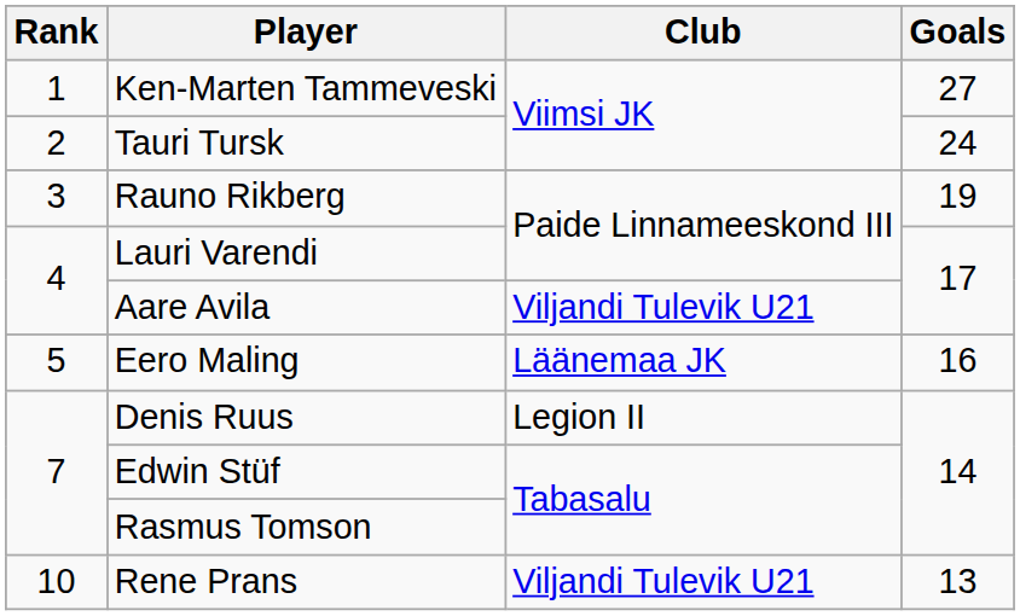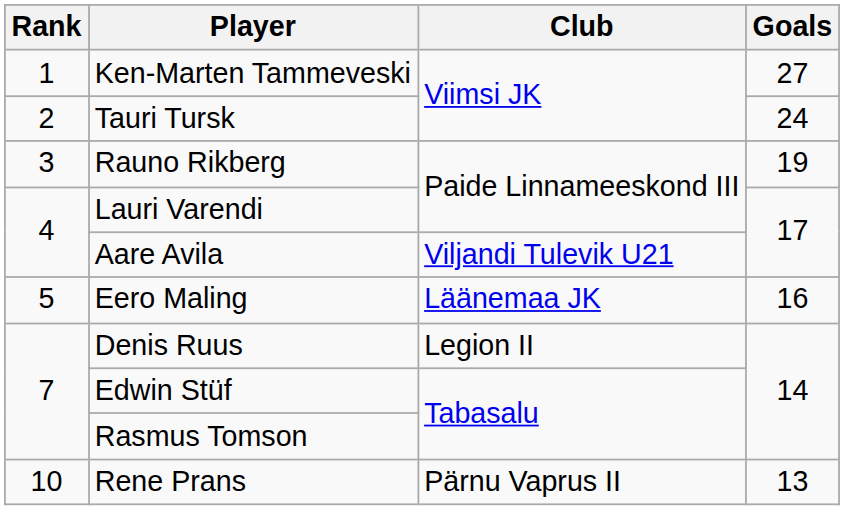 <table class="wikitable">
 <tr>
 <th>Rank</th>
 <th>Player</th>
 <th>Club</th>
 <th>Goals</th>
 </tr>
 <tr>
 <td align=center rowspan=>1</td>
 <td> Ken-Marten Tammeveski</td>
 <td rowspan=2><a href='#'>Viimsi JK</a></td>
 <td align=center>27</td>
 </tr>
 <tr>
 <td align=center rowspan=>2</td>
 <td> Tauri Tursk</td>
 <td align=center>24</td>
 </tr>
 <tr>
 <td align=center rowspan=>3</td>
 <td> Rauno Rikberg</td>
 <td rowspan=2>Paide Linnameeskond III</td>
 <td align=center>19</td>
 </tr>
 <tr>
 <td align=center rowspan=2>4</td>
 <td> Lauri Varendi</td>
 <td align=center rowspan=2>17</td>
 </tr>
 <tr>
 <td> Aare Avila</td>
 <td><a href='#'>Viljandi Tulevik U21</a></td>
 </tr>
 <tr>
 <td align=center rowspan=>5</td>
 <td> Eero Maling</td>
 <td><a href='#'>Läänemaa JK</a></td>
 <td align=center>16</td>
 </tr>
 <tr>
 <td align=center rowspan=3>7</td>
 <td> Denis Ruus</td>
 <td>Legion II</td>
 <td align=center rowspan=3>14</td>
 </tr>
 <tr>
 <td> Edwin Stüf</td>
 <td rowspan=2><a href='#'>Tabasalu</a></td>
 </tr>
 <tr>
 <td> Rasmus Tomson</td>
 </tr>
 <tr>
 <td align=center>10</td>
 <td> Rene Prans</td>
-<td><a href='#'>Viljandi Tulevik U21</a></td>
+<td>Pärnu Vaprus II</td>
 <td align=center>13</td>
 </tr>
 </table>
